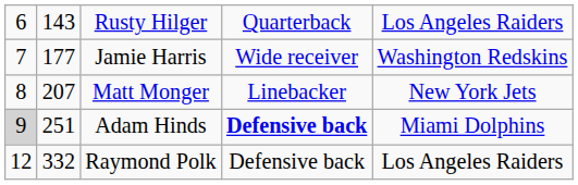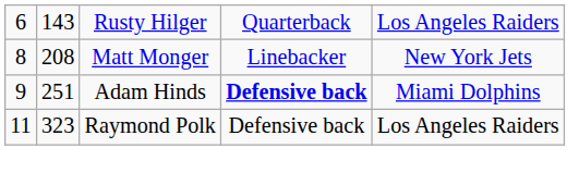 <table class="wikitable" style="text-align:center">
 <tr>
 <td>6</td>
 <td>143</td>
 <td><a href='#'>Rusty Hilger</a></td>
 <td><a href='#'>Quarterback</a></td>
 <td><a href='#'>Los Angeles Raiders</a></td>
 </tr>
 <tr>
-<td>7</td>
-<td>177</td>
-<td>Jamie Harris</td>
-<td><a href='#'>Wide receiver</a></td>
-<td><a href='#'>Washington Redskins</a></td>
-</tr>
-<tr>
 <td>8</td>
-<td>207</td>
+<td>208</td>
 <td><a href='#'>Matt Monger</a></td>
 <td><a href='#'>Linebacker</a></td>
 <td><a href='#'>New York Jets</a></td>
 </tr>
 <tr>
-<td style="background: lightgrey;">9</td>
+<td>9</td>
 <td>251</td>
 <td>Adam Hinds</td>
 <td><strong><a href='#'>Defensive back</a></strong></td>
 <td><a href='#'>Miami Dolphins</a></td>
 </tr>
 <tr>
-<td>12</td>
-<td>332</td>
+<td>11</td>
+<td>323</td>
 <td>Raymond Polk</td>
 <td>Defensive back</td>
 <td>Los Angeles Raiders</td>
 </tr>
 </table>
